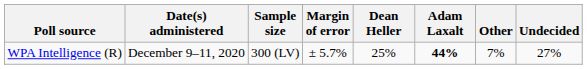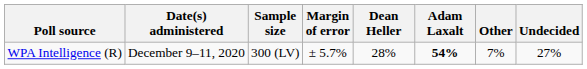 <table class="wikitable" style="font-size:90%;text-align:center;">
 <tr valign=bottom>
 <th>Poll source</th>
 <th>Date(s)<br>administered</th>
 <th>Sample<br>size</th>
 <th>Margin<br>of error</th>
 <th style="width:60px;">Dean<br>Heller</th>
 <th style="width:60px;">Adam<br>Laxalt</th>
 <th>Other</th>
 <th>Undecided</th>
 </tr>
 <tr>
 <td style="text-align:left;"><a href='#'>WPA Intelligence</a> (R)</td>
 <td>December 9–11, 2020</td>
 <td>300 (LV)</td>
 <td>± 5.7%</td>
-<td>25%</td>
-<td><strong>44%</strong></td>
+<td>28%</td>
+<td><strong>54%</strong></td>
 <td>7%</td>
 <td>27%</td>
 </tr>
 </table>
